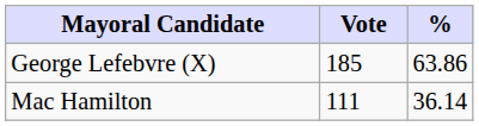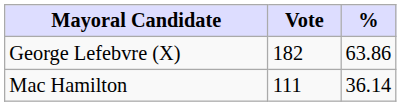 <table class="wikitable">
 <tr>
 <th style="background:#ddf; width:200px;">Mayoral Candidate</th>
 <th style="background:#ddf; width:50px;">Vote</th>
 <th style="background:#ddf; width:30px;">%</th>
 </tr>
 <tr>
 <td>George Lefebvre (X)</td>
-<td>185</td>
+<td>182</td>
 <td>63.86</td>
 </tr>
 <tr>
 <td>Mac Hamilton</td>
 <td>111</td>
 <td>36.14</td>
 </tr>
 </table>
